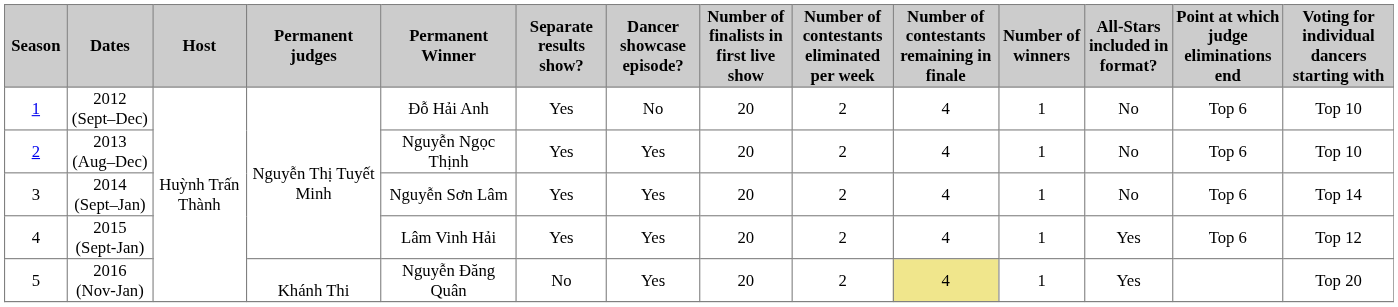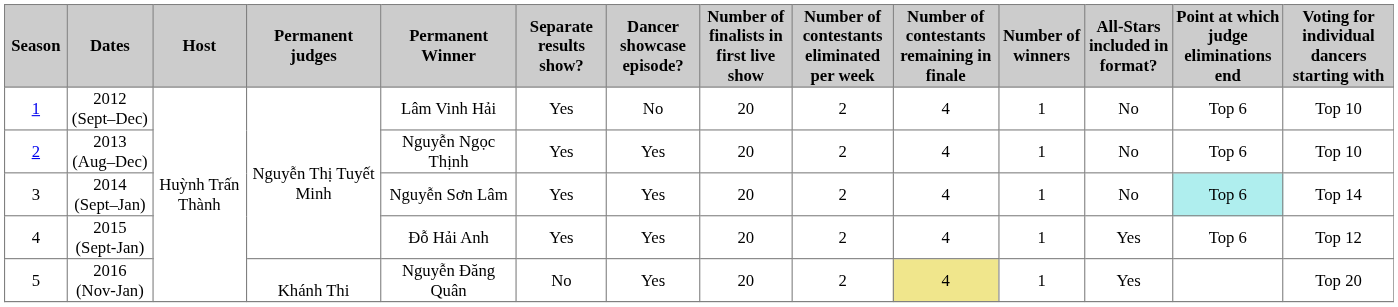 <table width="100%" border="1" cellpadding="1" cellspacing="0" style="text-align:center; font-size:95%; border-collapse:collapse;">
 <tr style="background:#CCCCCC;">
 <th scope="col" width="75">Season</th>
 <th scope="col" width="155">Dates</th>
 <th scope="col" width="175">Host</th>
 <th scope="col" width="230">Permanent <br> judges</th>
 <th scope="col" width="230">Permanent <br> Winner</th>
 <th scope="col" width="130">Separate results show?</th>
 <th scope="col" width="130">Dancer showcase episode?</th>
 <th scope="col" width="145">Number of finalists in first live show</th>
 <th scope="col" width="125">Number of contestants eliminated per week</th>
 <th scope="col" width="140">Number of contestants remaining in finale</th>
 <th scope="col" width="125">Number of winners</th>
 <th scope="col" width="125">All-Stars included in format?</th>
 <th scope="col" width="140">Point at which judge eliminations end</th>
 <th scope="col" width="170">Voting for individual dancers starting with</th>
 </tr>
 <tr>
 <td><a href='#'>1</a></td>
 <td>2012 <br> (Sept–Dec)</td>
 <td rowspan="5">Huỳnh Trấn Thành</td>
 <td rowspan="4"><br> Nguyễn Thị Tuyết Minh</td>
-<td>Đỗ Hải Anh</td>
+<td>Lâm Vinh Hải</td>
 <td>Yes</td>
 <td>No</td>
 <td>20</td>
 <td>2</td>
 <td>4</td>
 <td>1</td>
 <td>No</td>
 <td>Top 6</td>
 <td>Top 10</td>
 </tr>
 <tr>
 <td><a href='#'>2</a></td>
 <td>2013 <br> (Aug–Dec)</td>
 <td>Nguyễn Ngọc Thịnh</td>
 <td>Yes</td>
 <td>Yes</td>
 <td>20</td>
 <td>2</td>
 <td>4</td>
 <td>1</td>
 <td>No</td>
 <td>Top 6</td>
 <td>Top 10</td>
 </tr>
 <tr>
 <td>3</td>
 <td>2014 <br> (Sept–Jan)</td>
 <td>Nguyễn Sơn Lâm</td>
 <td>Yes</td>
 <td>Yes</td>
 <td>20</td>
 <td>2</td>
 <td>4</td>
 <td>1</td>
 <td>No</td>
-<td>Top 6</td>
+<td style="background: paleturquoise;">Top 6</td>
 <td>Top 14</td>
 </tr>
 <tr>
 <td>4</td>
 <td>2015 <br> (Sept-Jan)</td>
-<td>Lâm Vinh Hải</td>
+<td>Đỗ Hải Anh</td>
 <td>Yes</td>
 <td>Yes</td>
 <td>20</td>
 <td>2</td>
 <td>4</td>
 <td>1</td>
 <td>Yes</td>
 <td>Top 6</td>
 <td>Top 12</td>
 </tr>
 <tr>
 <td>5</td>
 <td>2016 <br> (Nov-Jan)</td>
 <td><br> Khánh Thi</td>
 <td>Nguyễn Đăng Quân</td>
 <td>No</td>
 <td>Yes</td>
 <td>20</td>
 <td>2</td>
 <td style="background: khaki;">4</td>
 <td>1</td>
 <td>Yes</td>
 <td></td>
 <td>Top 20</td>
 </tr>
 <tr>
 </tr>
 </table>
